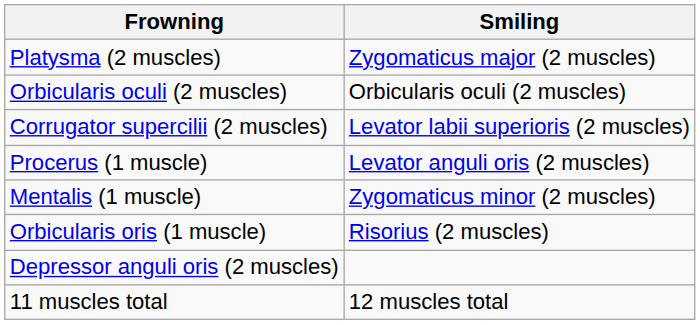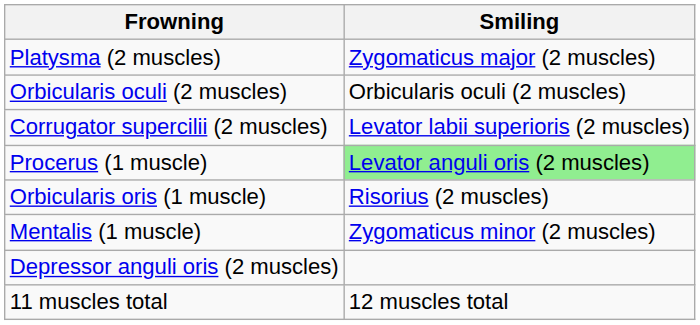 <table class="wikitable">
 <tr>
 <th>Frowning</th>
 <th>Smiling</th>
 </tr>
 <tr>
 <td><a href='#'>Platysma</a> (2 muscles)</td>
 <td><a href='#'>Zygomaticus major</a> (2 muscles)</td>
 </tr>
 <tr>
 <td><a href='#'>Orbicularis oculi</a> (2 muscles)</td>
 <td>Orbicularis oculi (2 muscles)</td>
 </tr>
 <tr>
 <td><a href='#'>Corrugator supercilii</a> (2 muscles)</td>
 <td><a href='#'>Levator labii superioris</a> (2 muscles)</td>
 </tr>
 <tr>
 <td><a href='#'>Procerus</a> (1 muscle)</td>
-<td><a href='#'>Levator anguli oris</a> (2 muscles)</td>
+<td style="background: lightgreen;"><a href='#'>Levator anguli oris</a> (2 muscles)</td>
+</tr>
+<tr>
+<td><a href='#'>Orbicularis oris</a> (1 muscle)</td>
+<td><a href='#'>Risorius</a> (2 muscles)</td>
 </tr>
 <tr>
 <td><a href='#'>Mentalis</a> (1 muscle)</td>
 <td><a href='#'>Zygomaticus minor</a> (2 muscles)</td>
-</tr>
-<tr>
-<td><a href='#'>Orbicularis oris</a> (1 muscle)</td>
-<td><a href='#'>Risorius</a> (2 muscles)</td>
 </tr>
 <tr>
 <td><a href='#'>Depressor anguli oris</a> (2 muscles)</td>
 <td></td>
 </tr>
 <tr>
 <td>11 muscles total</td>
 <td>12 muscles total</td>
 </tr>
 </table>
